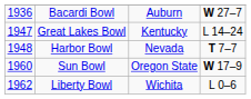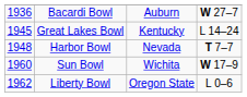 <table class="wikitable" style="text-align:center">
 <tr>
 </tr>
 <tr>
 <td><a href='#'>1936</a></td>
 <td><a href='#'>Bacardi Bowl</a></td>
 <td><a href='#'>Auburn</a></td>
 <td><strong>W</strong> 27–7</td>
 </tr>
 <tr>
-<td><a href='#'>1947</a></td>
+<td><a href='#'>1945</a></td>
 <td><a href='#'>Great Lakes Bowl</a></td>
 <td><a href='#'>Kentucky</a></td>
 <td>L 14–24</td>
 </tr>
 <tr>
 <td><a href='#'>1948</a></td>
 <td><a href='#'>Harbor Bowl</a></td>
 <td><a href='#'>Nevada</a></td>
 <td><strong>T</strong> 7–7</td>
 </tr>
 <tr>
 <td><a href='#'>1960</a></td>
 <td><a href='#'>Sun Bowl</a></td>
-<td><a href='#'>Oregon State</a></td>
+<td><a href='#'>Wichita</a></td>
 <td><strong>W</strong> 17–9</td>
 </tr>
 <tr>
 <td><a href='#'>1962</a></td>
 <td><a href='#'>Liberty Bowl</a></td>
-<td><a href='#'>Wichita</a></td>
+<td><a href='#'>Oregon State</a></td>
 <td>L 0–6</td>
 </tr>
 </table>
